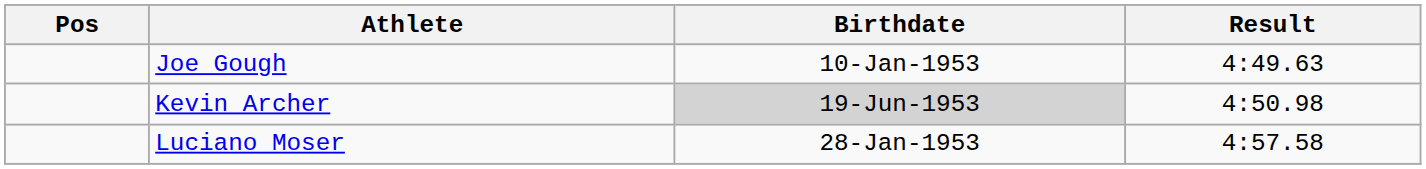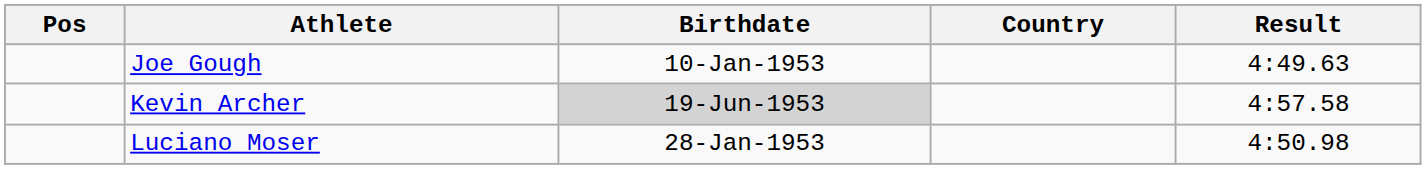 <table class="wikitable"  style="text-align:center; width:60%;">
 <tr>
 <th>Pos</th>
 <th>Athlete</th>
 <th>Birthdate</th>
+<th>Country</th>
 <th>Result</th>
 </tr>
 <tr>
 <td align=center></td>
 <td align=left><a href='#'>Joe Gough</a></td>
 <td>10-Jan-1953</td>
+<td align=left></td>
 <td>4:49.63</td>
 </tr>
 <tr>
 <td align=center></td>
 <td align=left><a href='#'>Kevin Archer</a></td>
 <td style="background: lightgrey;">19-Jun-1953</td>
-<td>4:50.98</td>
+<td align=left></td>
+<td>4:57.58</td>
 </tr>
 <tr>
 <td align=center></td>
 <td align=left><a href='#'>Luciano Moser</a></td>
 <td>28-Jan-1953</td>
-<td>4:57.58</td>
+<td align=left></td>
+<td>4:50.98</td>
 </tr>
 </table>
